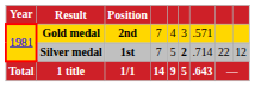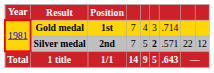 <table class="wikitable" style="text-align:center">
 <tr>
 <th style="color:white; background:#CE2028;">Year</th>
 <th style="color:white; background:#CE2028;">Result</th>
 <th style="color:white; background:#CE2028;">Position</th>
 <th style="color:white; background:#CE2028;"></th>
 <th style="color:white; background:#CE2028;"></th>
 <th style="color:white; background:#CE2028;"></th>
 <th style="color:white; background:#CE2028;"></th>
 <th style="color:white; background:#CE2028;"></th>
 <th style="color:white; background:#CE2028;"></th>
 </tr>
 <tr style="background:gold;">
 <td rowspan="2" style="border:3px solid red"> <a href='#'>1981</a></td>
 <td><strong>Gold medal</strong></td>
-<td><strong>2nd</strong></td>
+<td><strong>1st</strong></td>
 <td>7</td>
 <td>4</td>
 <td>3</td>
-<td>.571</td>
+<td>.714</td>
 <td></td>
 <td></td>
 </tr>
 <tr style="background:silver;">
 <td><strong>Silver medal</strong></td>
-<td><strong>1st</strong></td>
+<td><strong>2nd</strong></td>
 <td>7</td>
 <td>5</td>
 <td><strong>2</strong></td>
-<td>.714</td>
+<td>.571</td>
 <td>22</td>
 <td>12</td>
 </tr>
 <tr>
 <th style="color:white; background:#CE2028;">Total</th>
 <th style="color:white; background:#CE2028;">1 title</th>
 <th style="color:white; background:#CE2028;">1/1</th>
 <th style="color:white; background:#CE2028;">14</th>
 <th style="color:white; background:#CE2028;">9</th>
 <th style="color:white; background:#CE2028;">5</th>
 <th style="color:white; background:#CE2028;">.643</th>
 <th colspan="2" style="color:white; background:#CE2028;">—</th>
 </tr>
 </table>
